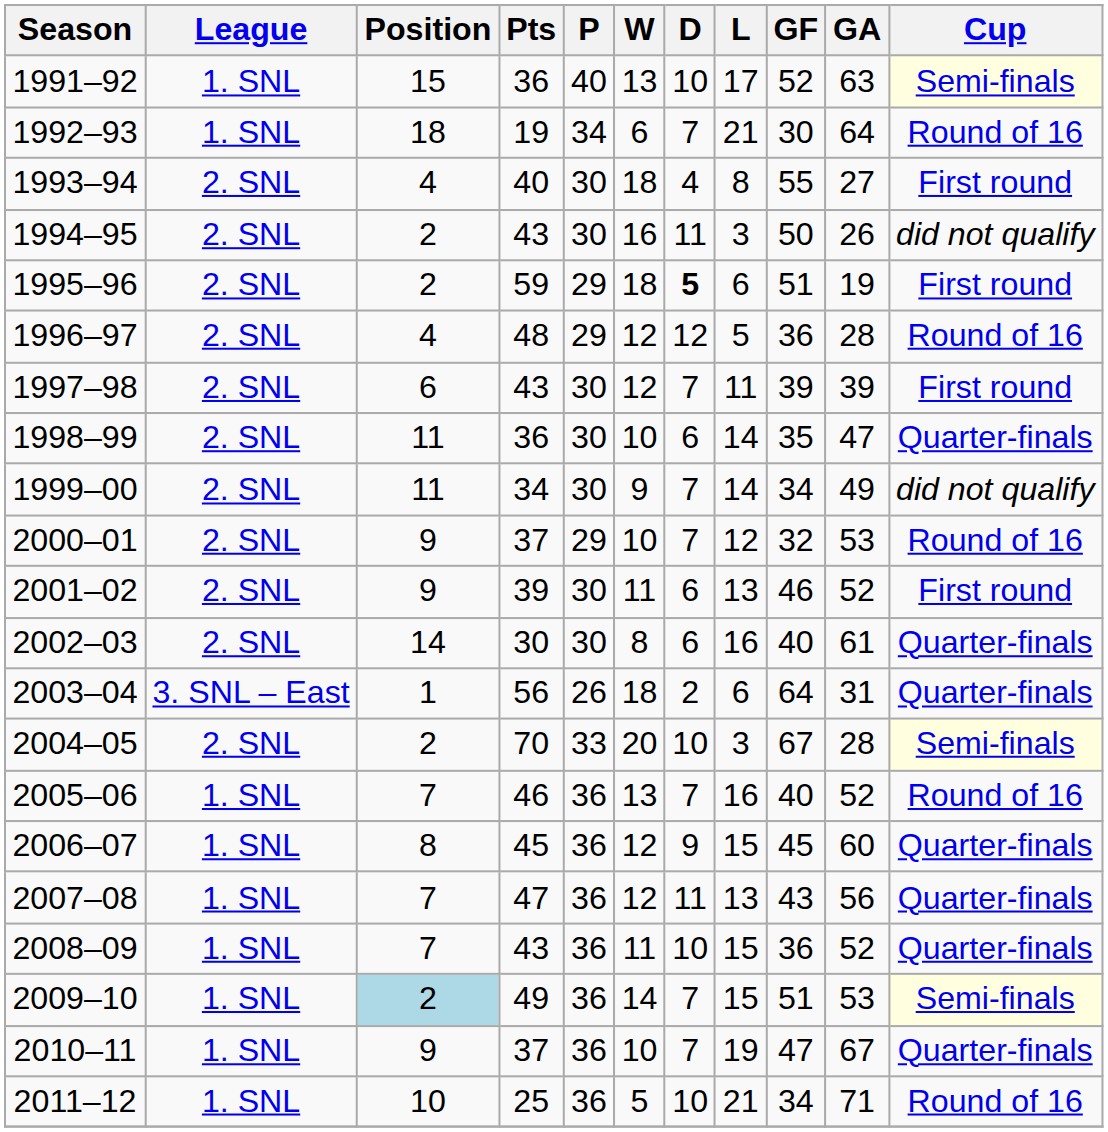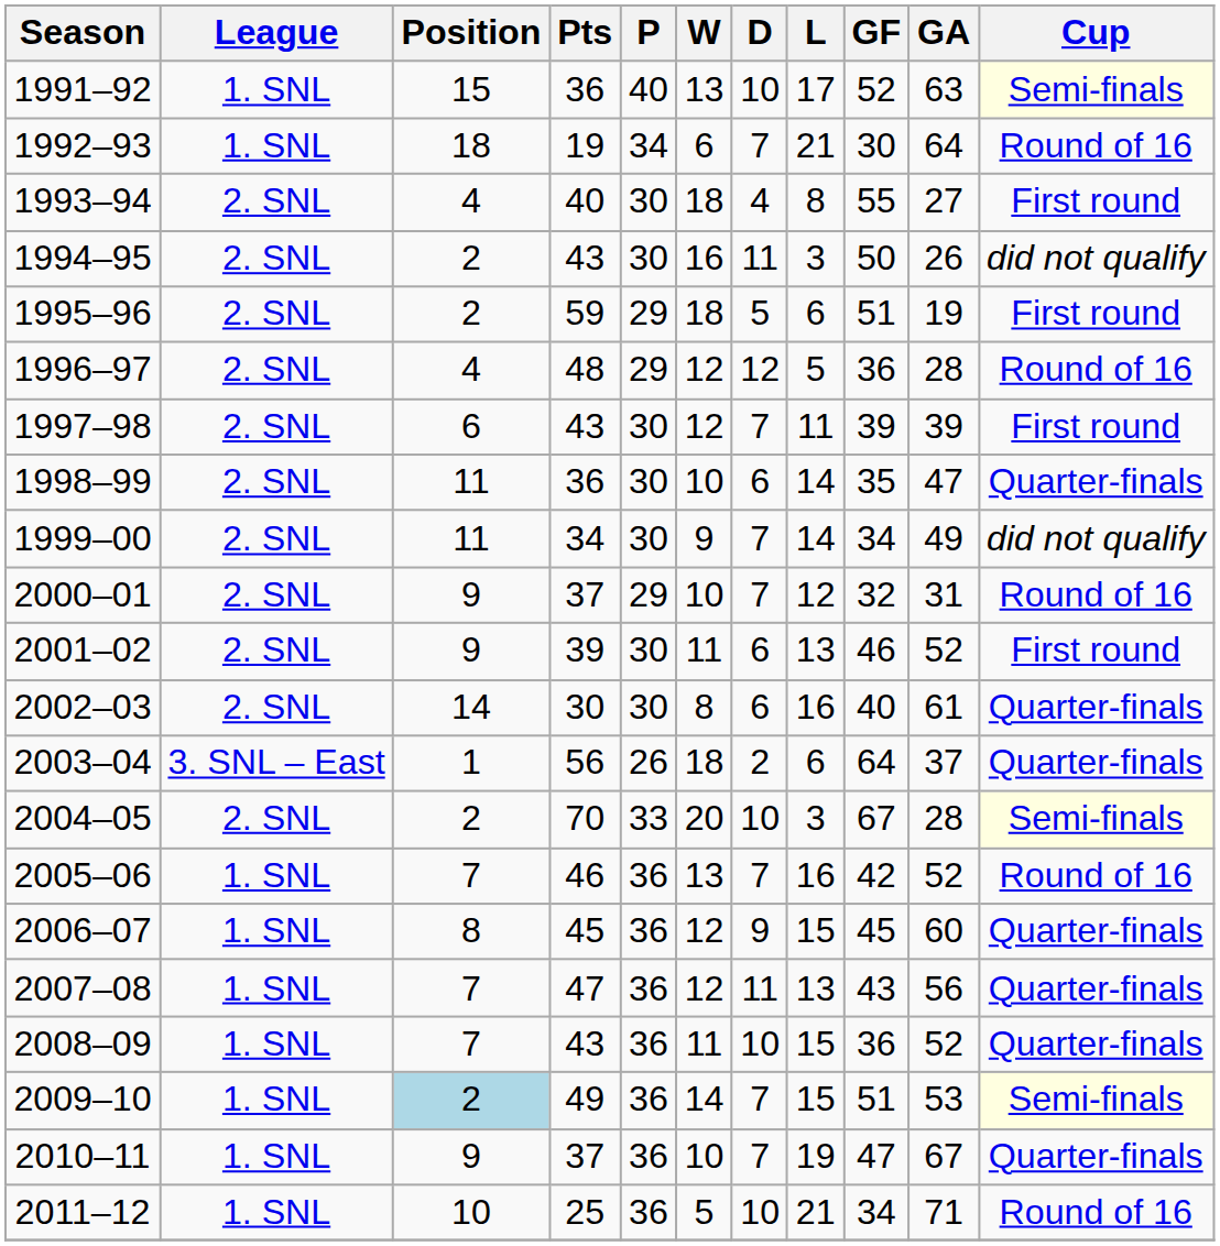 <table class="wikitable sortable" style="text-align: center;">
 <tr>
 <th>Season</th>
 <th><a href='#'>League</a></th>
 <th>Position</th>
 <th>Pts</th>
 <th>P</th>
 <th>W</th>
 <th>D</th>
 <th>L</th>
 <th>GF</th>
 <th>GA</th>
 <th><a href='#'>Cup</a></th>
 </tr>
 <tr>
 <td>1991–92</td>
 <td><a href='#'>1. SNL</a></td>
 <td>15</td>
 <td>36</td>
 <td>40</td>
 <td>13</td>
 <td>10</td>
 <td>17</td>
 <td>52</td>
 <td>63</td>
 <td bgcolor=lightyellow><a href='#'>Semi-finals</a></td>
 </tr>
 <tr>
 <td>1992–93</td>
 <td><a href='#'>1. SNL</a></td>
 <td>18</td>
 <td>19</td>
 <td>34</td>
 <td>6</td>
 <td>7</td>
 <td>21</td>
 <td>30</td>
 <td>64</td>
 <td><a href='#'>Round of 16</a></td>
 </tr>
 <tr>
 <td>1993–94</td>
 <td><a href='#'>2. SNL</a></td>
 <td>4</td>
 <td>40</td>
 <td>30</td>
 <td>18</td>
 <td>4</td>
 <td>8</td>
 <td>55</td>
 <td>27</td>
 <td><a href='#'>First round</a></td>
 </tr>
 <tr>
 <td>1994–95</td>
 <td><a href='#'>2. SNL</a></td>
 <td>2</td>
 <td>43</td>
 <td>30</td>
 <td>16</td>
 <td>11</td>
 <td>3</td>
 <td>50</td>
 <td>26</td>
 <td><em>did not qualify</em></td>
 </tr>
 <tr>
 <td>1995–96</td>
 <td><a href='#'>2. SNL</a></td>
 <td>2</td>
 <td>59</td>
 <td>29</td>
 <td>18</td>
-<td><strong>5</strong></td>
+<td>5</td>
 <td>6</td>
 <td>51</td>
 <td>19</td>
 <td><a href='#'>First round</a></td>
 </tr>
 <tr>
 <td>1996–97</td>
 <td><a href='#'>2. SNL</a></td>
 <td>4</td>
 <td>48</td>
 <td>29</td>
 <td>12</td>
 <td>12</td>
 <td>5</td>
 <td>36</td>
 <td>28</td>
 <td><a href='#'>Round of 16</a></td>
 </tr>
 <tr>
 <td>1997–98</td>
 <td><a href='#'>2. SNL</a></td>
 <td>6</td>
 <td>43</td>
 <td>30</td>
 <td>12</td>
 <td>7</td>
 <td>11</td>
 <td>39</td>
 <td>39</td>
 <td><a href='#'>First round</a></td>
 </tr>
 <tr>
 <td>1998–99</td>
 <td><a href='#'>2. SNL</a></td>
 <td>11</td>
 <td>36</td>
 <td>30</td>
 <td>10</td>
 <td>6</td>
 <td>14</td>
 <td>35</td>
 <td>47</td>
 <td><a href='#'>Quarter-finals</a></td>
 </tr>
 <tr>
 <td>1999–00</td>
 <td><a href='#'>2. SNL</a></td>
 <td>11</td>
 <td>34</td>
 <td>30</td>
 <td>9</td>
 <td>7</td>
 <td>14</td>
 <td>34</td>
 <td>49</td>
 <td><em>did not qualify</em></td>
 </tr>
 <tr>
 <td>2000–01</td>
 <td><a href='#'>2. SNL</a></td>
 <td>9</td>
 <td>37</td>
 <td>29</td>
 <td>10</td>
 <td>7</td>
 <td>12</td>
 <td>32</td>
-<td>53</td>
+<td>31</td>
 <td><a href='#'>Round of 16</a></td>
 </tr>
 <tr>
 <td>2001–02</td>
 <td><a href='#'>2. SNL</a></td>
 <td>9</td>
 <td>39</td>
 <td>30</td>
 <td>11</td>
 <td>6</td>
 <td>13</td>
 <td>46</td>
 <td>52</td>
 <td><a href='#'>First round</a></td>
 </tr>
 <tr>
 <td>2002–03</td>
 <td><a href='#'>2. SNL</a></td>
 <td>14</td>
 <td>30</td>
 <td>30</td>
 <td>8</td>
 <td>6</td>
 <td>16</td>
 <td>40</td>
 <td>61</td>
 <td><a href='#'>Quarter-finals</a></td>
 </tr>
 <tr>
 <td>2003–04</td>
 <td><a href='#'>3. SNL – East</a></td>
 <td>1</td>
 <td>56</td>
 <td>26</td>
 <td>18</td>
 <td>2</td>
 <td>6</td>
 <td>64</td>
-<td>31</td>
+<td>37</td>
 <td><a href='#'>Quarter-finals</a></td>
 </tr>
 <tr>
 <td>2004–05</td>
 <td><a href='#'>2. SNL</a></td>
 <td>2</td>
 <td>70</td>
 <td>33</td>
 <td>20</td>
 <td>10</td>
 <td>3</td>
 <td>67</td>
 <td>28</td>
 <td bgcolor=lightyellow><a href='#'>Semi-finals</a></td>
 </tr>
 <tr>
 <td>2005–06</td>
 <td><a href='#'>1. SNL</a></td>
 <td>7</td>
 <td>46</td>
 <td>36</td>
 <td>13</td>
 <td>7</td>
 <td>16</td>
-<td>40</td>
+<td>42</td>
 <td>52</td>
 <td><a href='#'>Round of 16</a></td>
 </tr>
 <tr>
 <td>2006–07</td>
 <td><a href='#'>1. SNL</a></td>
 <td>8</td>
 <td>45</td>
 <td>36</td>
 <td>12</td>
 <td>9</td>
 <td>15</td>
 <td>45</td>
 <td>60</td>
 <td><a href='#'>Quarter-finals</a></td>
 </tr>
 <tr>
 <td>2007–08</td>
 <td><a href='#'>1. SNL</a></td>
 <td>7</td>
 <td>47</td>
 <td>36</td>
 <td>12</td>
 <td>11</td>
 <td>13</td>
 <td>43</td>
 <td>56</td>
 <td><a href='#'>Quarter-finals</a></td>
 </tr>
 <tr>
 <td>2008–09</td>
 <td><a href='#'>1. SNL</a></td>
 <td>7</td>
 <td>43</td>
 <td>36</td>
 <td>11</td>
 <td>10</td>
 <td>15</td>
 <td>36</td>
 <td>52</td>
 <td><a href='#'>Quarter-finals</a></td>
 </tr>
 <tr>
 <td>2009–10</td>
 <td><a href='#'>1. SNL</a></td>
 <td bgcolor=lightblue>2</td>
 <td>49</td>
 <td>36</td>
 <td>14</td>
 <td>7</td>
 <td>15</td>
 <td>51</td>
 <td>53</td>
 <td bgcolor=lightyellow><a href='#'>Semi-finals</a></td>
 </tr>
 <tr>
 <td>2010–11</td>
 <td><a href='#'>1. SNL</a></td>
 <td>9</td>
 <td>37</td>
 <td>36</td>
 <td>10</td>
 <td>7</td>
 <td>19</td>
 <td>47</td>
 <td>67</td>
 <td><a href='#'>Quarter-finals</a></td>
 </tr>
 <tr>
 <td>2011–12</td>
 <td><a href='#'>1. SNL</a></td>
 <td>10</td>
 <td>25</td>
 <td>36</td>
 <td>5</td>
 <td>10</td>
 <td>21</td>
 <td>34</td>
 <td>71</td>
 <td><a href='#'>Round of 16</a></td>
 </tr>
 <tr>
 </tr>
 </table>
